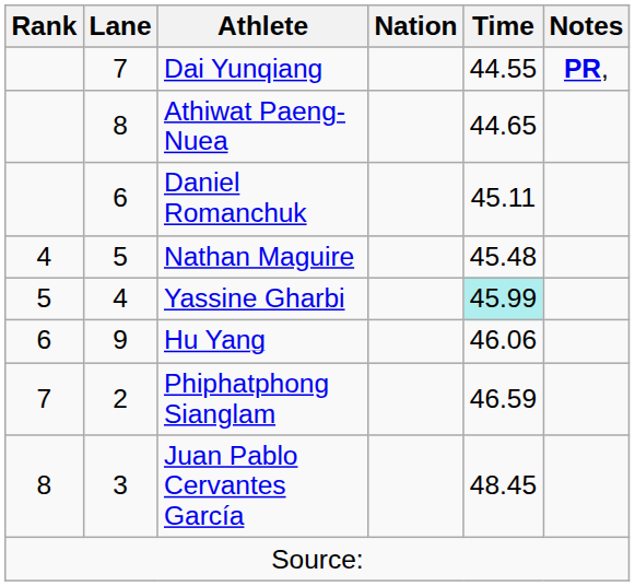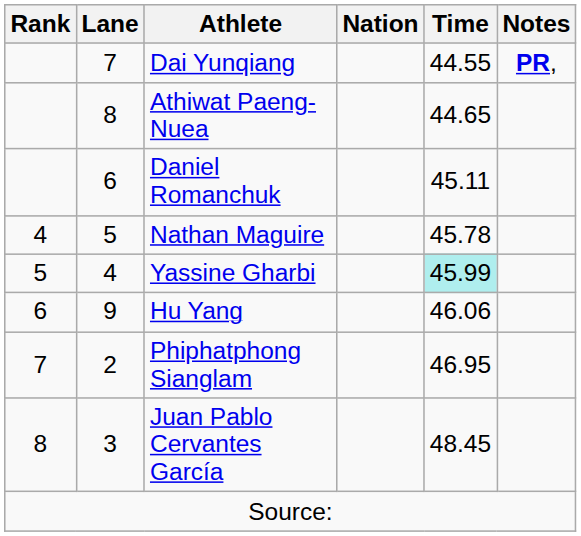 <table class="wikitable sortable" style="text-align:center;width: 60%;">
 <tr>
 <th scope="col" style="width: 10px;">Rank</th>
 <th scope="col" style="width: 10px;">Lane</th>
 <th scope="col">Athlete</th>
 <th scope="col">Nation</th>
 <th scope="col">Time</th>
 <th scope="col">Notes</th>
 </tr>
 <tr>
 <td></td>
 <td>7</td>
 <td align=left><a href='#'>Dai Yunqiang</a></td>
 <td align=left></td>
 <td>44.55</td>
 <td><strong><a href='#'>PR</a></strong>, </td>
 </tr>
 <tr>
 <td></td>
 <td>8</td>
 <td align=left><a href='#'>Athiwat Paeng-Nuea</a></td>
 <td align=left></td>
 <td>44.65</td>
 <td></td>
 </tr>
 <tr>
 <td></td>
 <td>6</td>
 <td align=left><a href='#'>Daniel Romanchuk</a></td>
 <td align=left></td>
 <td>45.11</td>
 <td></td>
 </tr>
 <tr>
 <td>4</td>
 <td>5</td>
 <td align=left><a href='#'>Nathan Maguire</a></td>
 <td align=left></td>
-<td>45.48</td>
+<td>45.78</td>
 <td></td>
 </tr>
 <tr>
 <td>5</td>
 <td>4</td>
 <td align=left><a href='#'>Yassine Gharbi</a></td>
 <td align=left></td>
 <td style="background: paleturquoise;">45.99</td>
 <td></td>
 </tr>
 <tr>
 <td>6</td>
 <td>9</td>
 <td align=left><a href='#'>Hu Yang</a></td>
 <td align=left></td>
 <td>46.06</td>
 <td></td>
 </tr>
 <tr>
 <td>7</td>
 <td>2</td>
 <td align=left><a href='#'>Phiphatphong Sianglam</a></td>
 <td align=left></td>
-<td>46.59</td>
+<td>46.95</td>
 <td></td>
 </tr>
 <tr>
 <td>8</td>
 <td>3</td>
 <td align=left><a href='#'>Juan Pablo Cervantes García</a></td>
 <td align=left></td>
 <td>48.45</td>
 <td></td>
 </tr>
 <tr class="sortbottom">
 <td colspan="6">Source:</td>
 </tr>
 </table>
